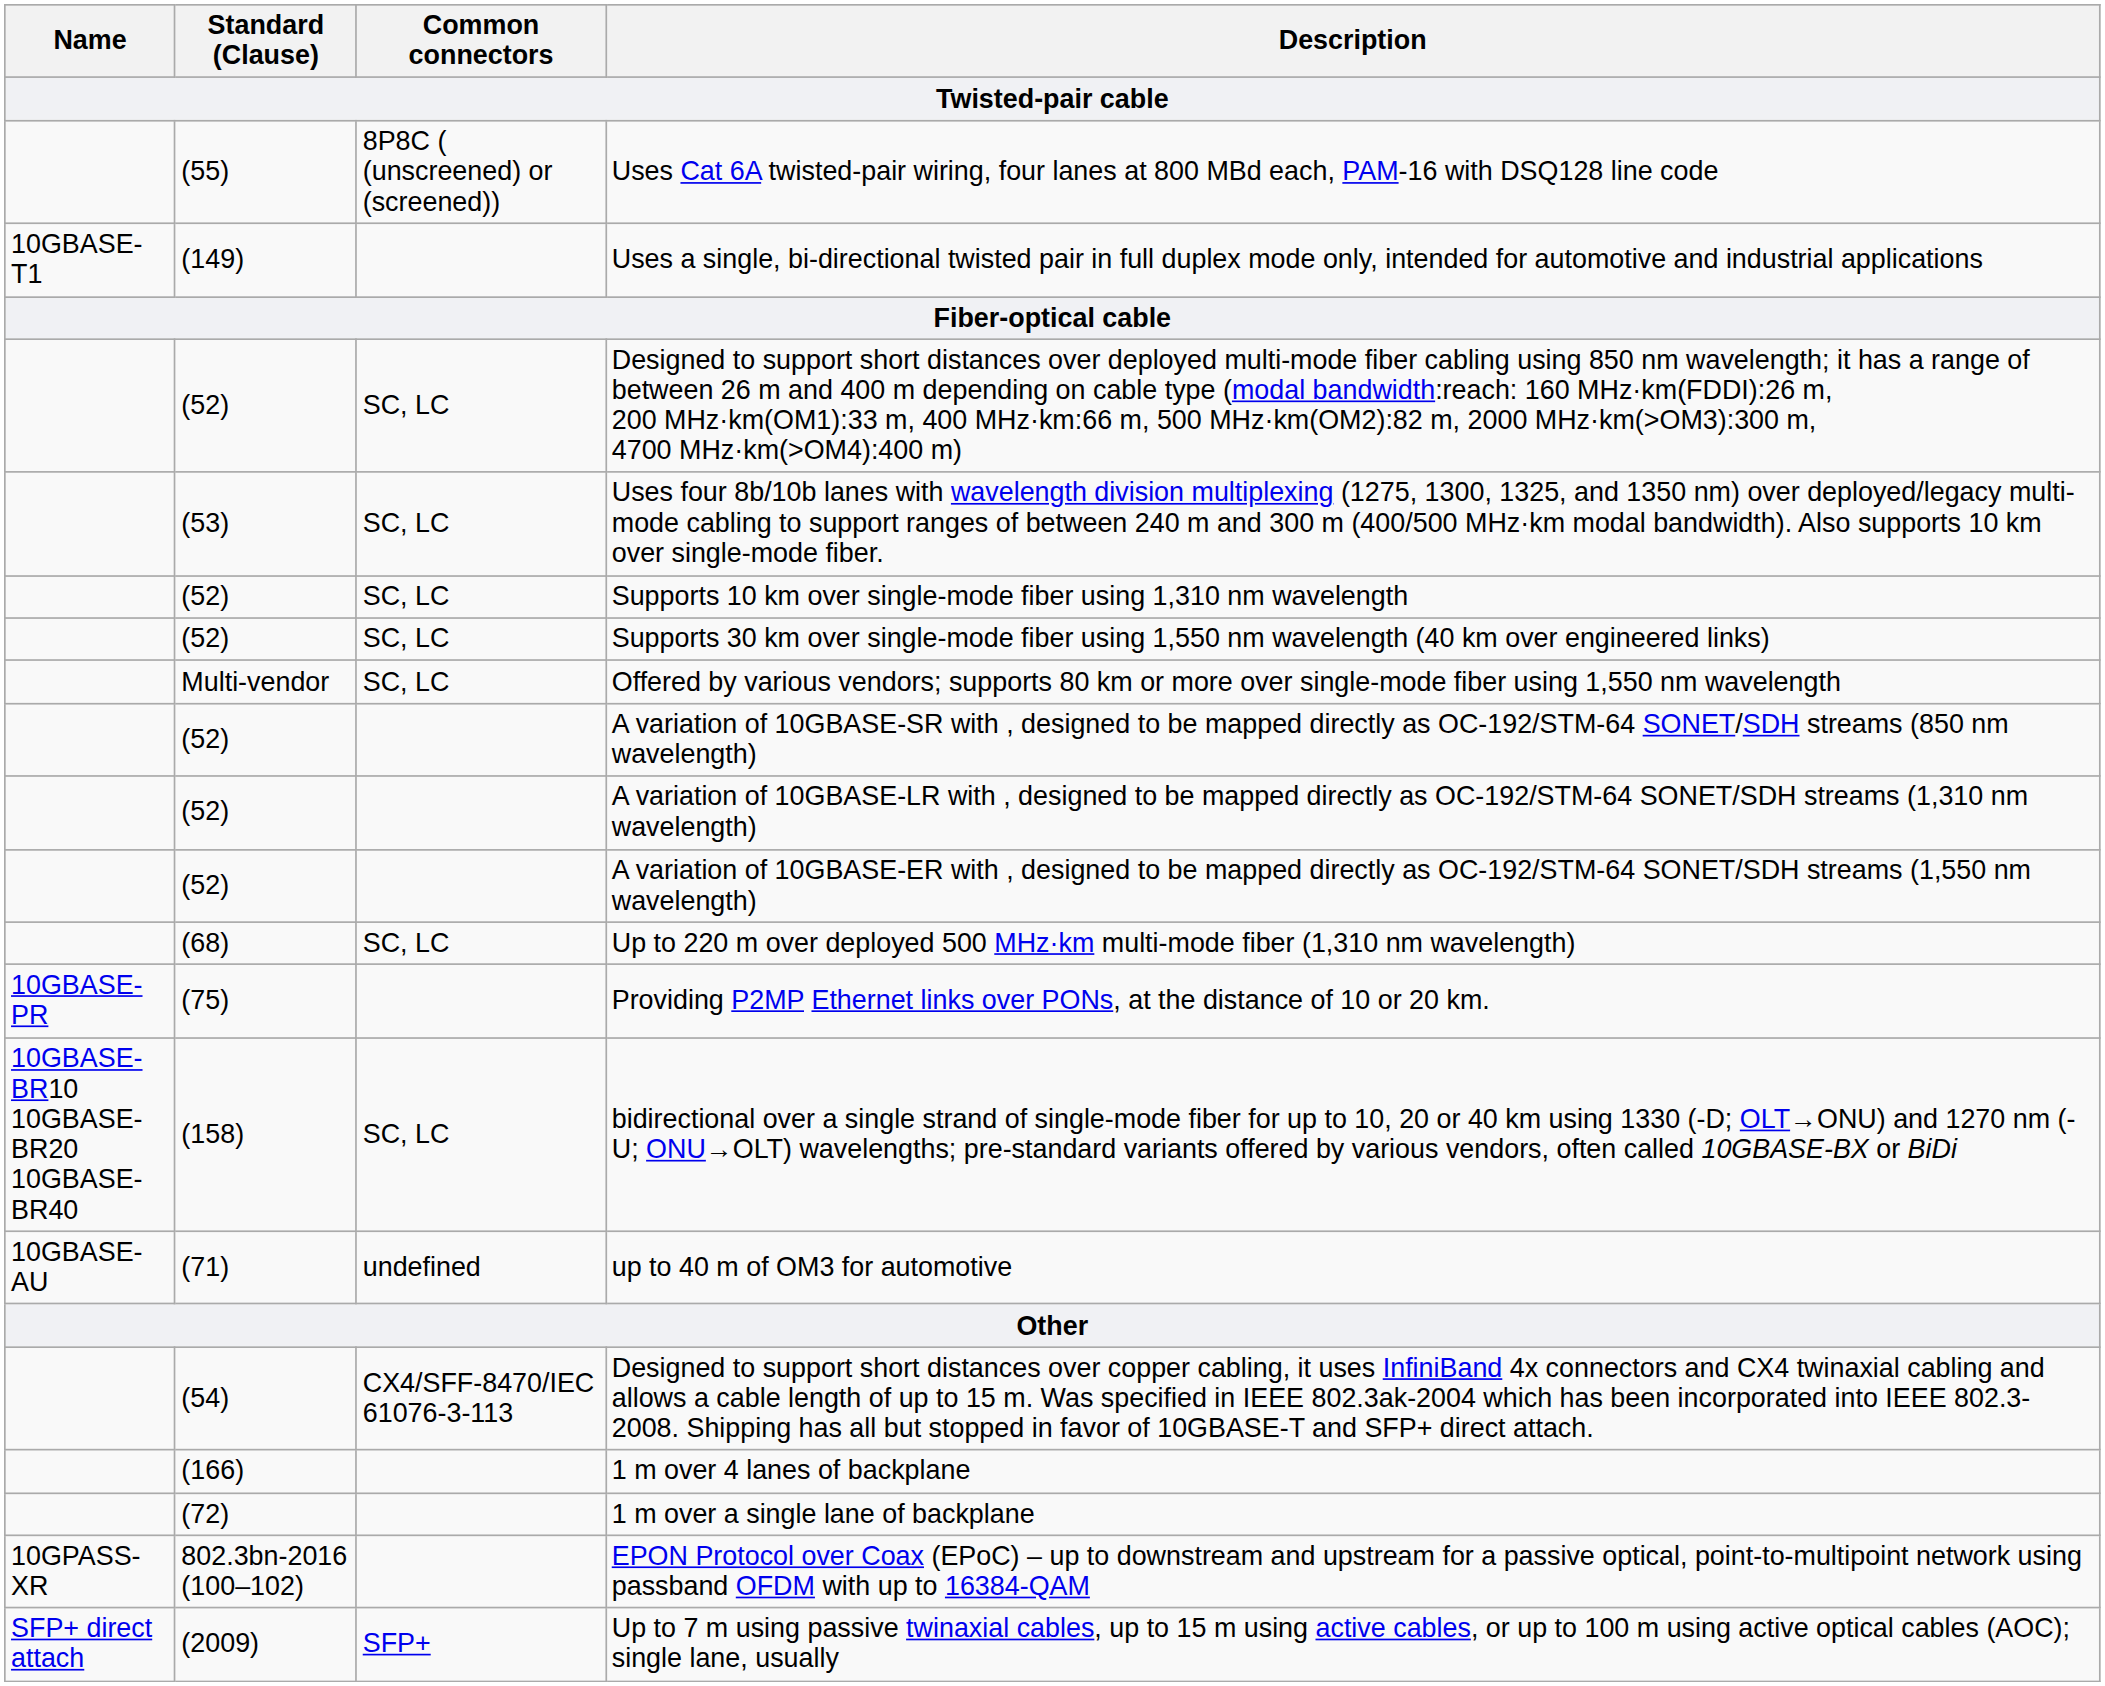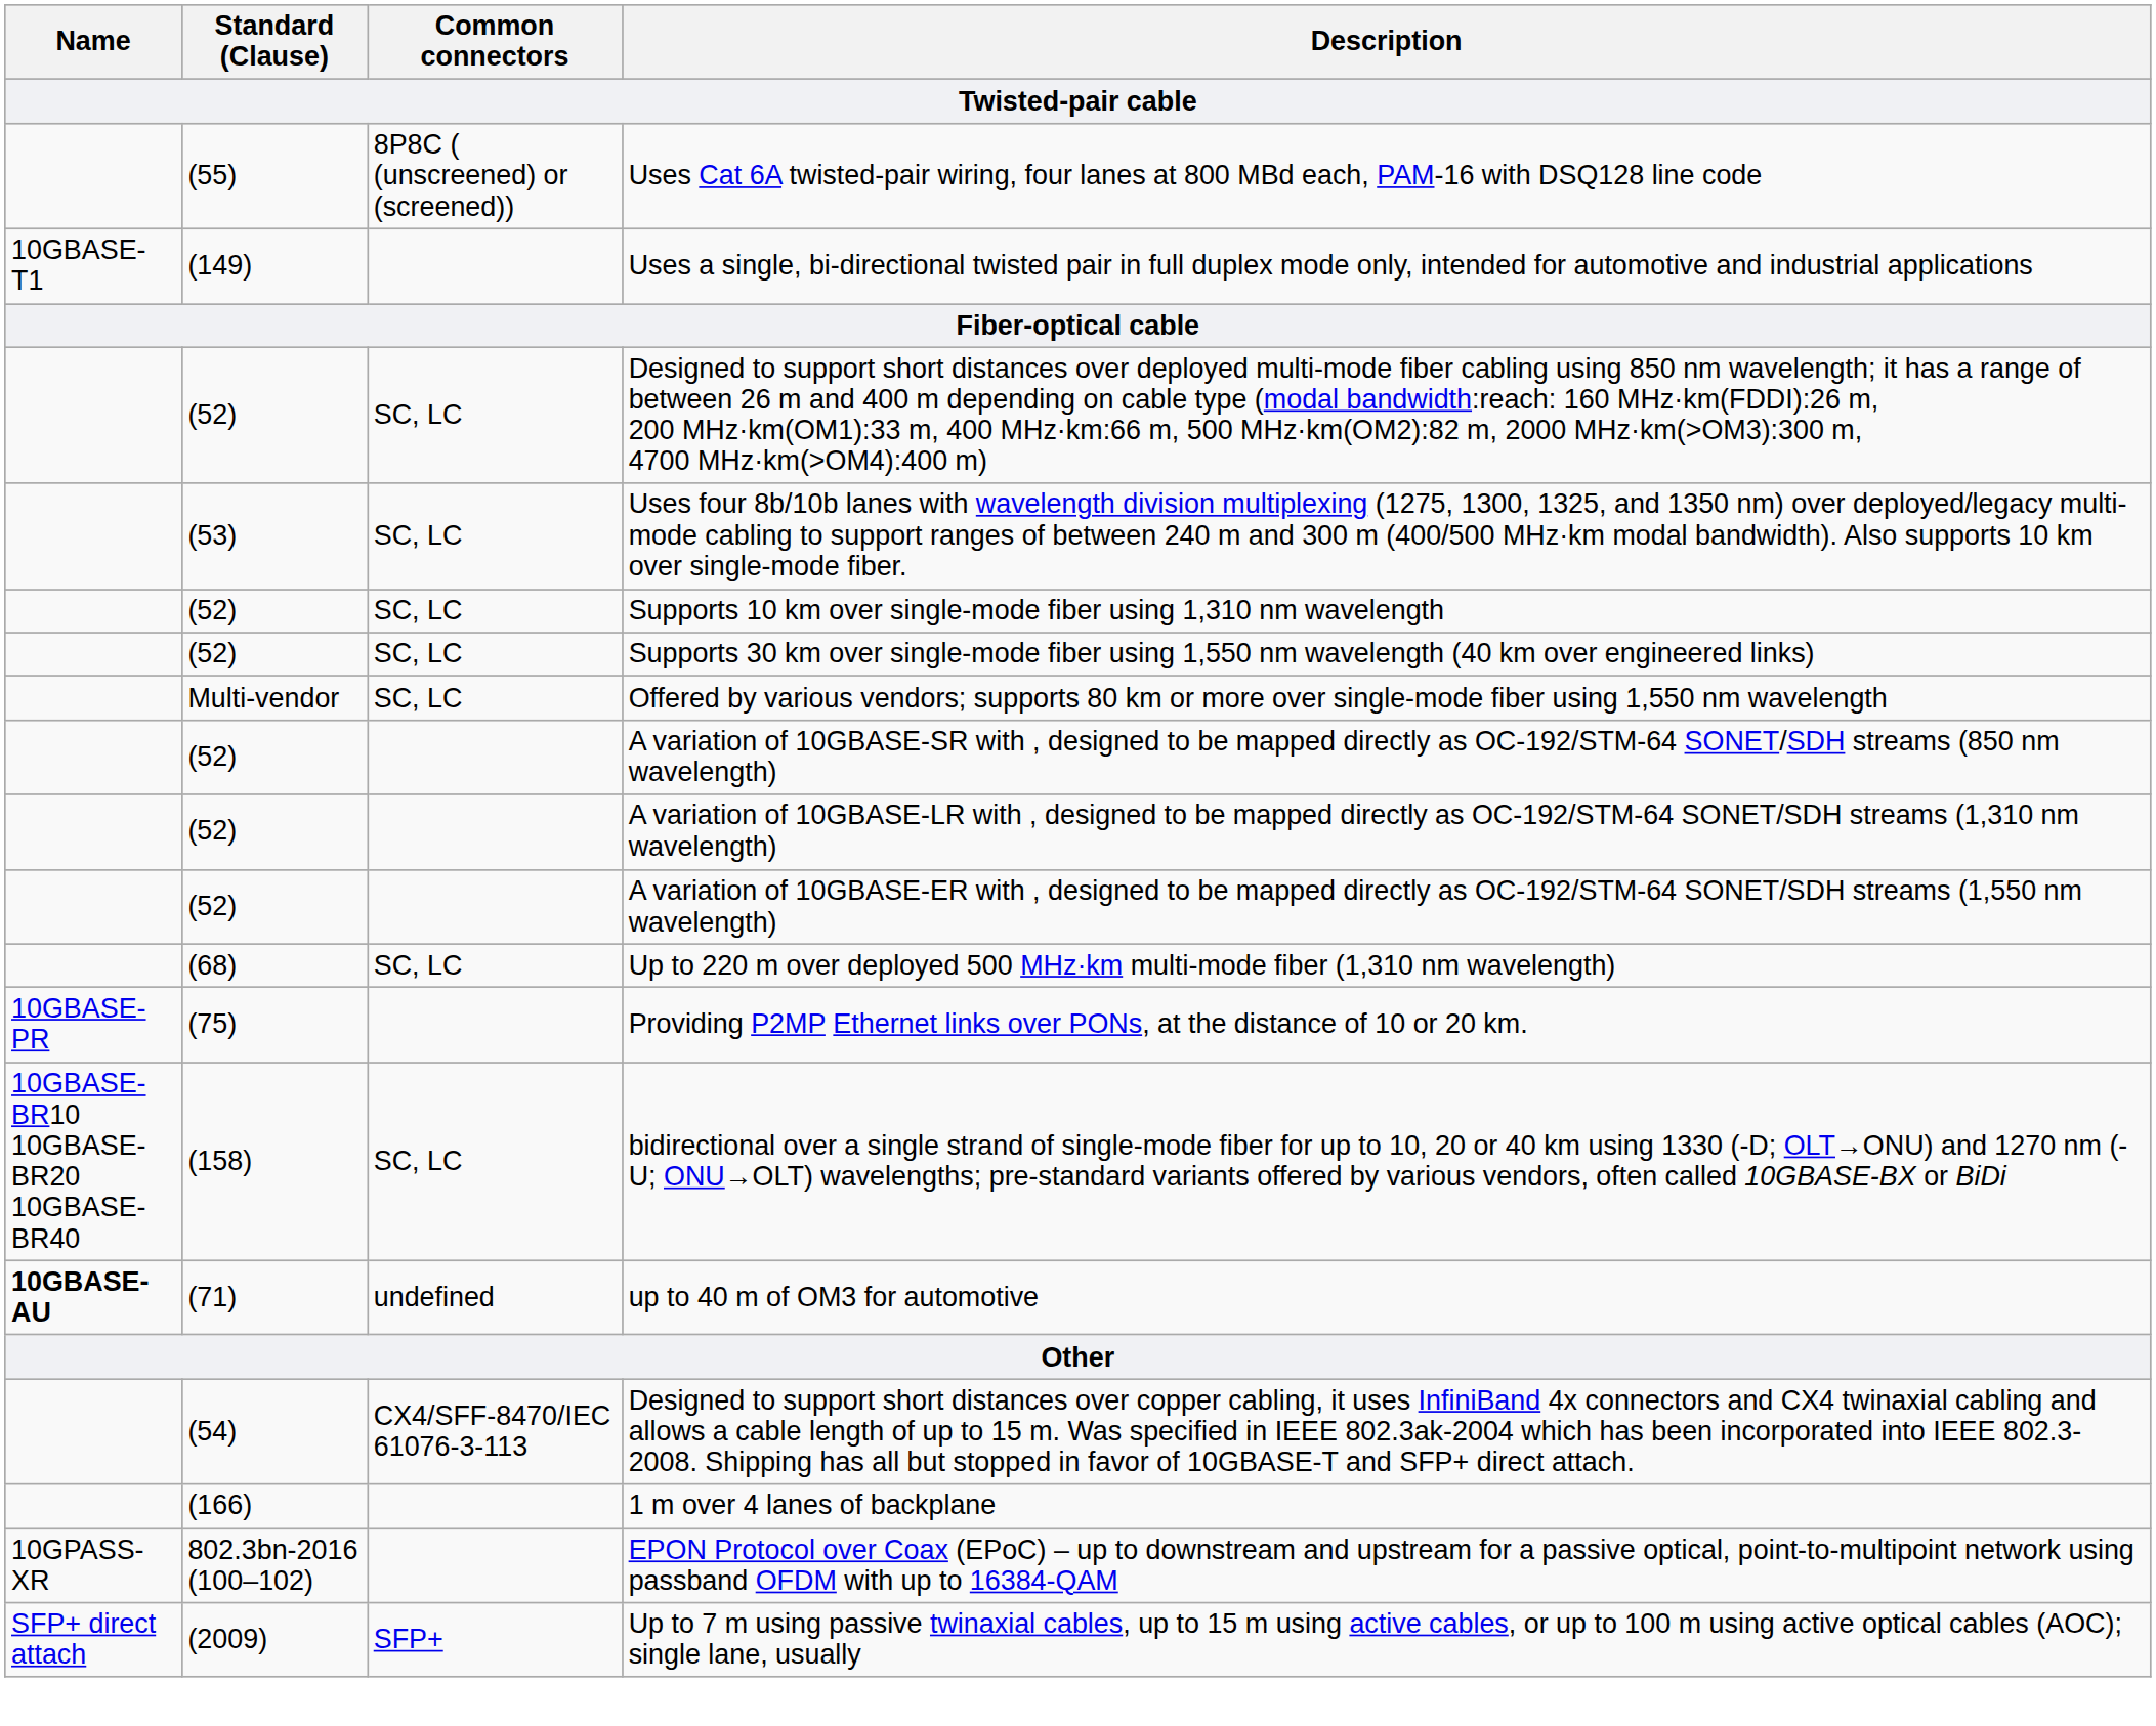 <table class="wikitable">
 <tr>
 <th>Name</th>
 <th>Standard (Clause)</th>
 <th>Common connectors</th>
 <th>Description</th>
 </tr>
 <tr>
 <th colspan=4 style="background-color: #F0F1F4">Twisted-pair cable</th>
 </tr>
 <tr>
 <td></td>
 <td> (55)</td>
 <td>8P8C ( (unscreened) or  (screened))</td>
 <td>Uses <a href='#'>Cat 6A</a> twisted-pair wiring, four lanes at 800 MBd each, <a href='#'>PAM</a>-16 with DSQ128 line code</td>
 </tr>
 <tr>
 <td>10GBASE-T1</td>
 <td> (149)</td>
 <td></td>
 <td>Uses a single, bi-directional twisted pair in full duplex mode only, intended for automotive and industrial applications</td>
 </tr>
 <tr>
 <th colspan=4 style="background-color: #F0F1F4">Fiber-optical cable</th>
 </tr>
 <tr>
 <td></td>
 <td> (52)</td>
 <td>SC, LC</td>
 <td>Designed to support short distances over deployed multi-mode fiber cabling using 850 nm wavelength; it has a range of between 26 m and 400 m depending on cable type (<a href='#'>modal bandwidth</a>:reach: 160 MHz·km(FDDI):26 m, 200 MHz·km(OM1):33 m, 400 MHz·km:66 m, 500 MHz·km(OM2):82 m, 2000 MHz·km(>OM3):300 m, 4700 MHz·km(>OM4):400 m)</td>
 </tr>
 <tr>
 <td></td>
 <td> (53)</td>
 <td>SC, LC</td>
 <td>Uses four 8b/10b lanes with <a href='#'>wavelength division multiplexing</a> (1275, 1300, 1325, and 1350 nm) over deployed/legacy multi-mode cabling to support ranges of between 240 m and 300 m (400/500 MHz·km modal bandwidth). Also supports 10 km over single-mode fiber.</td>
 </tr>
 <tr>
 <td></td>
 <td> (52)</td>
 <td>SC, LC</td>
 <td>Supports 10 km over single-mode fiber using 1,310 nm wavelength</td>
 </tr>
 <tr>
 <td></td>
 <td> (52)</td>
 <td>SC, LC</td>
 <td>Supports 30 km over single-mode fiber using 1,550 nm wavelength (40 km over engineered links)</td>
 </tr>
 <tr>
 <td></td>
 <td>Multi-vendor</td>
 <td>SC, LC</td>
 <td>Offered by various vendors; supports 80 km or more over single-mode fiber using 1,550 nm wavelength</td>
 </tr>
 <tr>
 <td></td>
 <td> (52)</td>
 <td></td>
 <td>A variation of 10GBASE-SR with , designed to be mapped directly as OC-192/STM-64 <a href='#'>SONET</a>/<a href='#'>SDH</a> streams (850 nm wavelength)</td>
 </tr>
 <tr>
 <td></td>
 <td> (52)</td>
 <td></td>
 <td>A variation of 10GBASE-LR with , designed to be mapped directly as OC-192/STM-64 SONET/SDH streams (1,310 nm wavelength)</td>
 </tr>
 <tr>
 <td></td>
 <td> (52)</td>
 <td></td>
 <td>A variation of 10GBASE-ER with , designed to be mapped directly as OC-192/STM-64 SONET/SDH streams (1,550 nm wavelength)</td>
 </tr>
 <tr>
 <td></td>
 <td> (68)</td>
 <td>SC, LC</td>
 <td>Up to 220 m over deployed 500 <a href='#'>MHz·km</a> multi-mode fiber (1,310 nm wavelength)</td>
 </tr>
 <tr>
 <td><a href='#'>10GBASE-PR</a></td>
 <td> (75)</td>
 <td></td>
 <td>Providing <a href='#'>P2MP</a> <a href='#'> Ethernet links over PONs</a>, at the distance of 10 or 20 km.</td>
 </tr>
 <tr>
 <td><a href='#'>10GBASE-BR</a>10<br>10GBASE-BR20<br>10GBASE-BR40</td>
 <td> (158)</td>
 <td>SC, LC</td>
 <td>bidirectional over a single strand of single-mode fiber for up to 10, 20 or 40 km using 1330 (-D; <a href='#'>OLT</a>→ONU) and 1270 nm (-U; <a href='#'>ONU</a>→OLT) wavelengths; pre-standard variants offered by various vendors, often called <em>10GBASE-BX</em> or <em>BiDi</em></td>
 </tr>
 <tr>
-<td>10GBASE-AU</td>
+<td><strong>10GBASE-AU</strong></td>
 <td> (71)</td>
 <td>undefined</td>
 <td>up to 40 m of OM3 for automotive</td>
 </tr>
 <tr>
 <th colspan=4 style="background-color: #F0F1F4">Other</th>
 </tr>
 <tr>
 <td></td>
 <td> (54)</td>
 <td>CX4/SFF-8470/IEC 61076-3-113</td>
 <td>Designed to support short distances over copper cabling, it uses <a href='#'>InfiniBand</a> 4x connectors and CX4 twinaxial cabling and allows a cable length of up to 15 m. Was specified in IEEE 802.3ak-2004 which has been incorporated into IEEE 802.3-2008. Shipping has all but stopped in favor of 10GBASE-T and SFP+ direct attach.</td>
 </tr>
 <tr>
 <td></td>
 <td> (166)</td>
 <td></td>
 <td>1 m over 4 lanes of backplane</td>
 </tr>
 <tr>
-<td></td>
-<td> (72)</td>
-<td></td>
-<td>1 m over a single lane of backplane</td>
-</tr>
-<tr>
 <td>10GPASS-XR</td>
 <td>802.3bn-2016 (100–102)</td>
 <td></td>
 <td><a href='#'>EPON Protocol over Coax</a> (EPoC) – up to  downstream and  upstream for a passive optical, point-to-multipoint network using passband <a href='#'>OFDM</a> with up to <a href='#'>16384-QAM</a></td>
 </tr>
 <tr>
 <td><a href='#'>SFP+ direct attach</a></td>
 <td> (2009)</td>
 <td><a href='#'>SFP+</a></td>
 <td>Up to 7 m using passive <a href='#'>twinaxial cables</a>, up to 15 m using <a href='#'>active cables</a>, or up to 100 m using active optical cables (AOC); single lane, usually </td>
 </tr>
 </table>
